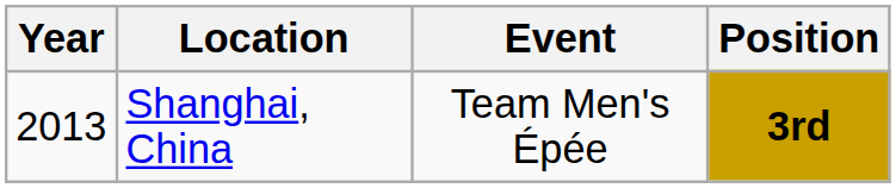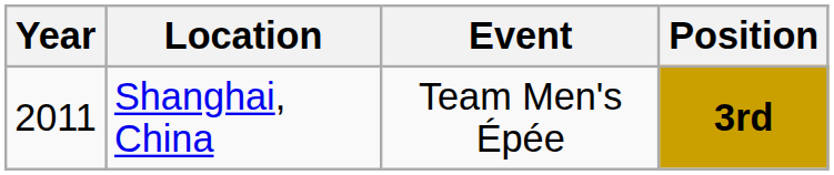 <table class="wikitable" width="50%" style="font-size:90%; text-align:center;">
 <tr>
 <th>Year</th>
 <th>Location</th>
 <th>Event</th>
 <th>Position</th>
 </tr>
 <tr>
-<td>2013</td>
+<td>2011</td>
 <td rowspan="1" align="left"> <a href='#'>Shanghai</a>, <a href='#'>China</a></td>
 <td>Team Men's Épée</td>
 <td bgcolor="caramel"><strong>3rd</strong></td>
 </tr>
 </table>
